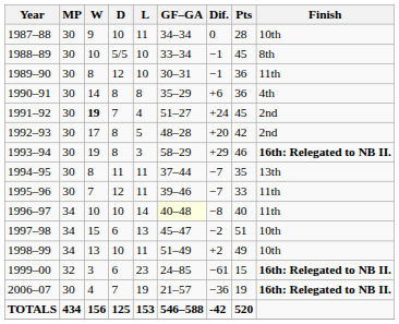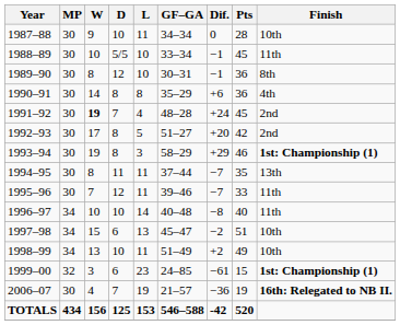 <table class="wikitable">
 <tr>
 <th>Year</th>
 <th>MP</th>
 <th>W</th>
 <th>D</th>
 <th>L</th>
 <th>GF–GA</th>
 <th>Dif.</th>
 <th>Pts</th>
 <th>Finish</th>
 </tr>
 <tr>
 <td>1987–88</td>
 <td>30</td>
 <td>9</td>
 <td>10</td>
 <td>11</td>
 <td>34–34</td>
 <td>0</td>
 <td>28</td>
 <td>10th</td>
 </tr>
 <tr>
 <td>1988–89</td>
 <td>30</td>
 <td>10</td>
 <td>5/5</td>
 <td>10</td>
 <td>33–34</td>
 <td>−1</td>
 <td>45</td>
-<td>8th</td>
+<td>11th</td>
 </tr>
 <tr>
 <td>1989–90</td>
 <td>30</td>
 <td>8</td>
 <td>12</td>
 <td>10</td>
 <td>30–31</td>
 <td>−1</td>
 <td>36</td>
-<td>11th</td>
+<td>8th</td>
 </tr>
 <tr>
 <td>1990–91</td>
 <td>30</td>
 <td>14</td>
 <td>8</td>
 <td>8</td>
 <td>35–29</td>
 <td>+6</td>
 <td>36</td>
 <td>4th</td>
 </tr>
 <tr>
 <td>1991–92</td>
 <td>30</td>
 <td><strong>19</strong></td>
 <td>7</td>
 <td>4</td>
-<td>51–27</td>
+<td>48–28</td>
 <td>+24</td>
 <td>45</td>
 <td>2nd</td>
 </tr>
 <tr>
 <td>1992–93</td>
 <td>30</td>
 <td>17</td>
 <td>8</td>
 <td>5</td>
-<td>48–28</td>
+<td>51–27</td>
 <td>+20</td>
 <td>42</td>
 <td>2nd</td>
 </tr>
 <tr>
 <td>1993–94</td>
 <td>30</td>
 <td>19</td>
 <td>8</td>
 <td>3</td>
 <td>58–29</td>
 <td>+29</td>
 <td>46</td>
-<td><strong>16th: Relegated to NB II.</strong></td>
+<td><strong>1st: Championship (1)</strong></td>
 </tr>
 <tr>
 <td>1994–95</td>
 <td>30</td>
 <td>8</td>
 <td>11</td>
 <td>11</td>
 <td>37–44</td>
 <td>−7</td>
 <td>35</td>
 <td>13th</td>
 </tr>
 <tr>
 <td>1995–96</td>
 <td>30</td>
 <td>7</td>
 <td>12</td>
 <td>11</td>
 <td>39–46</td>
 <td>−7</td>
 <td>33</td>
 <td>11th</td>
 </tr>
 <tr>
 <td>1996–97</td>
 <td>34</td>
 <td>10</td>
 <td>10</td>
 <td>14</td>
-<td style="background: lightyellow;">40–48</td>
+<td>40–48</td>
 <td>−8</td>
 <td>40</td>
 <td>11th</td>
 </tr>
 <tr>
 <td>1997–98</td>
 <td>34</td>
 <td>15</td>
 <td>6</td>
 <td>13</td>
 <td>45–47</td>
 <td>−2</td>
 <td>51</td>
 <td>10th</td>
 </tr>
 <tr>
 <td>1998–99</td>
 <td>34</td>
 <td>13</td>
 <td>10</td>
 <td>11</td>
 <td>51–49</td>
 <td>+2</td>
 <td>49</td>
 <td>10th</td>
 </tr>
 <tr>
 <td>1999–00</td>
 <td>32</td>
 <td>3</td>
 <td>6</td>
 <td>23</td>
 <td>24–85</td>
 <td>−61</td>
 <td>15</td>
-<td><strong>16th: Relegated to NB II.</strong></td>
+<td><strong>1st: Championship (1)</strong></td>
 </tr>
 <tr>
 <td>2006–07</td>
 <td>30</td>
 <td>4</td>
 <td>7</td>
 <td>19</td>
 <td>21–57</td>
 <td>−36</td>
 <td>19</td>
 <td><strong>16th: Relegated to NB II.</strong></td>
 </tr>
 <tr>
 <td><strong>TOTALS</strong></td>
 <td><strong>434</strong></td>
 <td><strong>156</strong></td>
 <td><strong>125</strong></td>
 <td><strong>153</strong></td>
 <td><strong>546–588</strong></td>
 <td><strong>-42</strong></td>
 <td><strong>520</strong></td>
 <td></td>
 </tr>
 <tr>
 </tr>
 </table>
